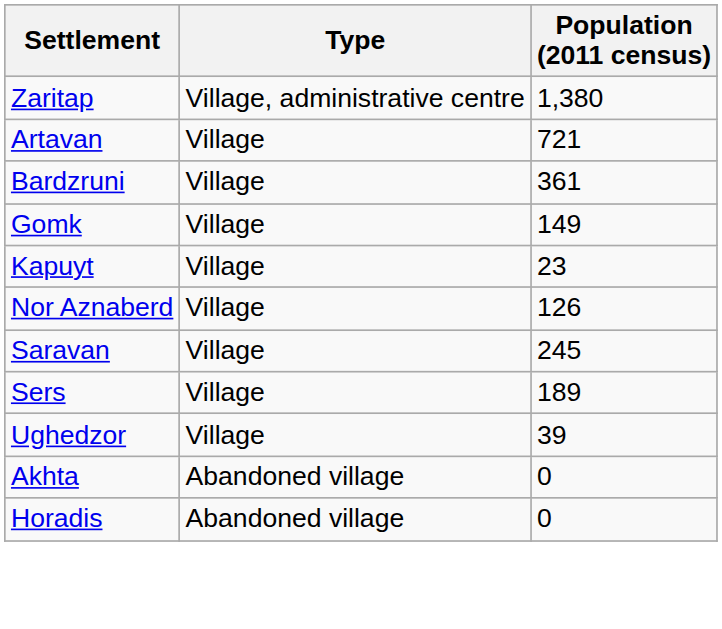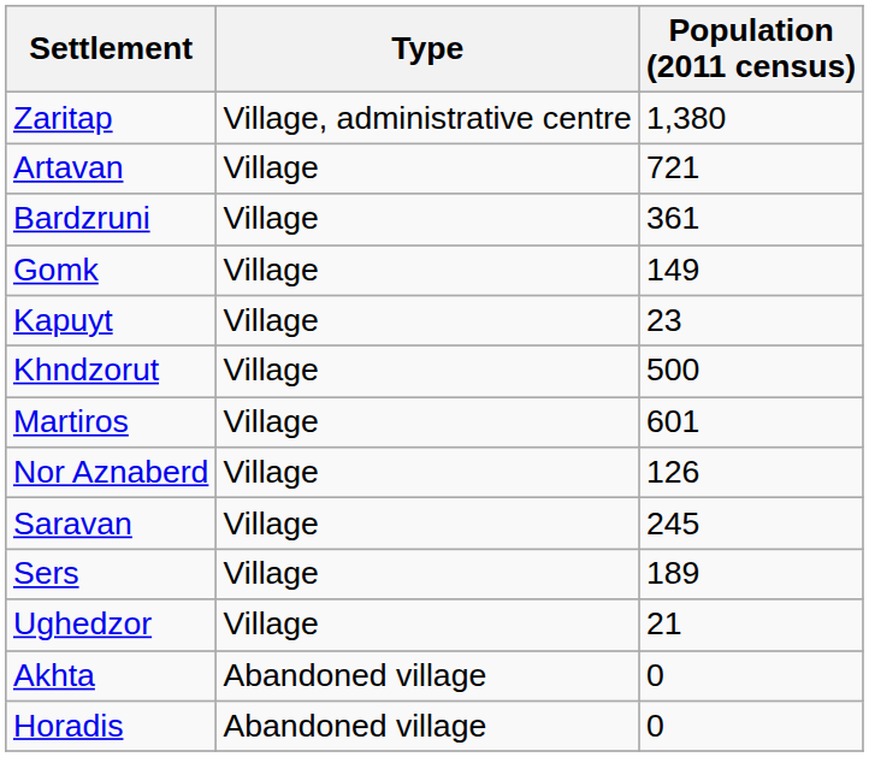 <table class="wikitable sortable">
 <tr>
 <th>Settlement</th>
 <th>Type</th>
 <th>Population<br>(2011 census)</th>
 </tr>
 <tr>
 <td><a href='#'>Zaritap</a></td>
 <td>Village, administrative centre</td>
 <td>1,380</td>
 </tr>
 <tr>
 <td><a href='#'>Artavan</a></td>
 <td>Village</td>
 <td>721</td>
 </tr>
 <tr>
 <td><a href='#'>Bardzruni</a></td>
 <td>Village</td>
 <td>361</td>
 </tr>
 <tr>
 <td><a href='#'>Gomk</a></td>
 <td>Village</td>
 <td>149</td>
 </tr>
 <tr>
 <td><a href='#'>Kapuyt</a></td>
 <td>Village</td>
 <td>23</td>
 </tr>
 <tr>
+<td><a href='#'>Khndzorut</a></td>
+<td>Village</td>
+<td>500</td>
+</tr>
+<tr>
+<td><a href='#'>Martiros</a></td>
+<td>Village</td>
+<td>601</td>
+</tr>
+<tr>
 <td><a href='#'>Nor Aznaberd</a></td>
 <td>Village</td>
 <td>126</td>
 </tr>
 <tr>
 <td><a href='#'>Saravan</a></td>
 <td>Village</td>
 <td>245</td>
 </tr>
 <tr>
 <td><a href='#'>Sers</a></td>
 <td>Village</td>
 <td>189</td>
 </tr>
 <tr>
 <td><a href='#'>Ughedzor</a></td>
 <td>Village</td>
-<td>39</td>
+<td>21</td>
 </tr>
 <tr>
 <td><a href='#'>Akhta</a></td>
 <td>Abandoned village</td>
 <td>0</td>
 </tr>
 <tr>
 <td><a href='#'>Horadis</a></td>
 <td>Abandoned village</td>
 <td>0</td>
 </tr>
 </table>
